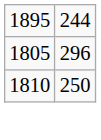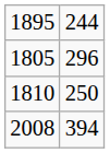 <table class="wikitable">
 <tr>
 <td>1895</td>
 <td align="right">244</td>
 </tr>
 <tr>
 <td>1805</td>
 <td align="right">296</td>
 </tr>
 <tr>
 <td>1810</td>
 <td align="right">250</td>
 </tr>
+<tr>
+<td>2008</td>
+<td align="right">394</td>
+</tr>
 </table>
